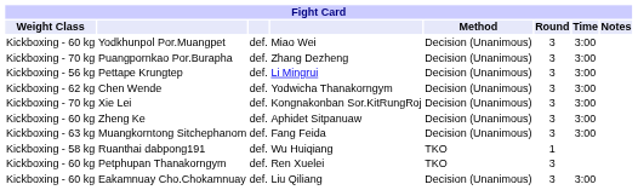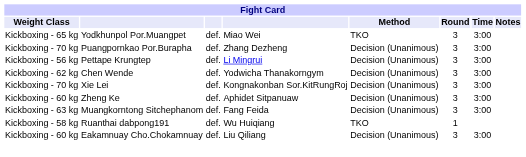 <table class="toccolours" style="font-size: 85%;">
 <tr>
 <th colspan="8" style="background-color: #ccf; color: #000080; text-align: center;"><strong>Fight Card</strong></th>
 </tr>
 <tr>
 <th colspan="1" style="background-color: #E6E8FA; color: #000000; text-align: center;">Weight Class</th>
 <th colspan="1" style="background-color: #E6E8FA; color: #000000; text-align: center;"></th>
 <th colspan="1" style="background-color: #E6E8FA; color: #000000; text-align: center;"></th>
 <th colspan="1" style="background-color: #E6E8FA; color: #000000; text-align: center;"></th>
 <th colspan="1" style="background-color: #E6E8FA; color: #000000; text-align: center;">Method</th>
 <th colspan="1" style="background-color: #E6E8FA; color: #000000; text-align: center;">Round</th>
 <th colspan="1" style="background-color: #E6E8FA; color: #000000; text-align: center;">Time</th>
 <th colspan="1" style="background-color: #E6E8FA; color: #000000; text-align: center;">Notes</th>
 </tr>
 <tr>
-<td>Kickboxing - 60 kg</td>
+<td>Kickboxing - 65 kg</td>
 <td> Yodkhunpol Por.Muangpet</td>
 <td align=center>def.</td>
 <td> Miao Wei</td>
-<td>Decision (Unanimous)</td>
+<td>TKO</td>
 <td align=center>3</td>
 <td align=center>3:00</td>
 <td></td>
 </tr>
 <tr>
 <td>Kickboxing - 70 kg</td>
 <td> Puangpornkao Por.Burapha</td>
 <td align=center>def.</td>
 <td> Zhang Dezheng</td>
 <td>Decision (Unanimous)</td>
 <td align=center>3</td>
 <td align=center>3:00</td>
 <td></td>
 </tr>
 <tr>
 <td>Kickboxing - 56 kg</td>
 <td> Pettape Krungtep</td>
 <td align=center>def.</td>
 <td> <a href='#'>Li Mingrui</a></td>
 <td>Decision (Unanimous)</td>
 <td align=center>3</td>
 <td align=center>3:00</td>
 <td></td>
 </tr>
 <tr>
 <td>Kickboxing - 62 kg</td>
 <td> Chen Wende</td>
 <td align=center>def.</td>
 <td> Yodwicha Thanakorngym</td>
 <td>Decision (Unanimous)</td>
 <td align=center>3</td>
 <td align=center>3:00</td>
 <td></td>
 </tr>
 <tr>
 <td>Kickboxing - 70 kg</td>
 <td> Xie Lei</td>
 <td align=center>def.</td>
 <td> Kongnakonban Sor.KitRungRoj</td>
 <td>Decision (Unanimous)</td>
 <td align=center>3</td>
 <td align=center>3:00</td>
 <td></td>
 </tr>
 <tr>
 <td>Kickboxing - 60 kg</td>
 <td> Zheng Ke</td>
 <td align=center>def.</td>
 <td> Aphidet Sitpanuaw</td>
 <td>Decision (Unanimous)</td>
 <td align=center>3</td>
 <td align=center>3:00</td>
 <td></td>
 </tr>
 <tr>
 <td>Kickboxing - 63 kg</td>
 <td> Muangkorntong Sitchephanom</td>
 <td align=center>def.</td>
 <td> Fang Feida</td>
 <td>Decision (Unanimous)</td>
 <td align=center>3</td>
 <td align=center>3:00</td>
 <td></td>
 </tr>
 <tr>
 <td>Kickboxing - 58 kg</td>
 <td> Ruanthai dabpong191</td>
 <td align=center>def.</td>
 <td> Wu Huiqiang</td>
 <td>TKO</td>
 <td align=center>1</td>
 <td align=center></td>
 <td></td>
 </tr>
 <tr>
 <td>Kickboxing - 60 kg</td>
-<td> Petphupan Thanakorngym</td>
-<td align=center>def.</td>
-<td> Ren Xuelei</td>
-<td>TKO</td>
-<td align=center>3</td>
-<td align=center></td>
-<td></td>
-</tr>
-<tr>
-<td>Kickboxing - 60 kg</td>
 <td> Eakamnuay Cho.Chokamnuay</td>
 <td align=center>def.</td>
 <td> Liu Qiliang</td>
 <td>Decision (Unanimous)</td>
 <td align=center>3</td>
 <td align=center>3:00</td>
 <td></td>
 </tr>
 <tr>
 </tr>
 </table>
